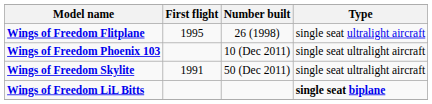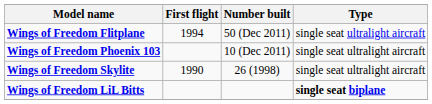 <table class="wikitable" align=center style="font-size:90%;">
 <tr>
 </tr>
 <tr style="background:#efefef;">
 <th>Model name</th>
 <th>First flight</th>
 <th>Number built</th>
 <th>Type</th>
 </tr>
 <tr>
 <td align=left><strong><a href='#'>Wings of Freedom Flitplane</a></strong></td>
-<td align=center>1995</td>
-<td align=center>26 (1998)</td>
+<td align=center>1994</td>
+<td align=center>50 (Dec 2011)</td>
 <td align=left>single seat <a href='#'>ultralight aircraft</a></td>
 </tr>
 <tr>
 <td align=left><strong><a href='#'>Wings of Freedom Phoenix 103</a></strong></td>
 <td align=center></td>
 <td align=center>10 (Dec 2011)</td>
 <td align=left>single seat ultralight aircraft</td>
 </tr>
 <tr>
 <td align=left><strong><a href='#'>Wings of Freedom Skylite</a></strong></td>
-<td align=center>1991</td>
-<td align=center>50 (Dec 2011)</td>
+<td align=center>1990</td>
+<td align=center>26 (1998)</td>
 <td align=left>single seat ultralight aircraft</td>
 </tr>
 <tr>
 <td align=left><strong><a href='#'>Wings of Freedom LiL Bitts</a></strong></td>
 <td align=center></td>
 <td align=center></td>
 <td align=left><strong>single seat <a href='#'>biplane</a></strong></td>
 </tr>
 <tr>
 </tr>
 </table>
